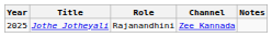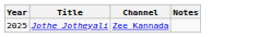 <table class="wikitable sortable">
 <tr>
 <th>Year</th>
 <th>Title</th>
-<th>Role</th>
 <th>Channel</th>
 <th class="unsortable">Notes</th>
 </tr>
 <tr>
 <td>2025</td>
 <td><a href='#'><em>Jothe Jotheyali</em></a></td>
-<td>Rajanandhini</td>
 <td><a href='#'>Zee Kannada</a></td>
 <td></td>
 </tr>
 </table>
